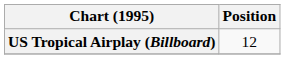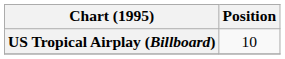 <table class="wikitable plainrowheaders " style="text-align:center;">
 <tr>
 <th scope="col">Chart (1995)</th>
 <th scope="col">Position</th>
 </tr>
 <tr>
 <th scope="row">US Tropical Airplay (<em>Billboard</em>)</th>
-<td>12</td>
+<td>10</td>
 </tr>
 <tr>
 </tr>
 </table>
